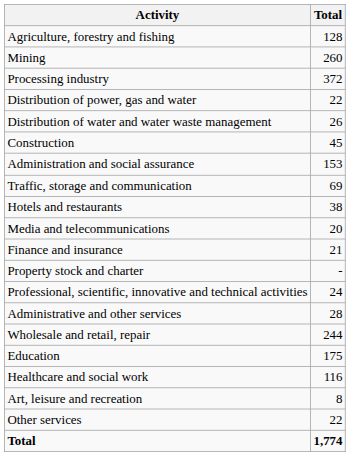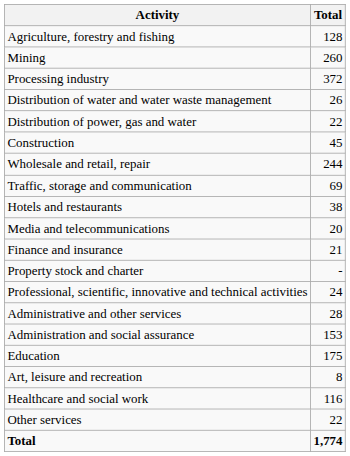 <table class="wikitable sortable" style="font-size:95%;">
 <tr>
 <th>Activity</th>
 <th>Total</th>
 </tr>
 <tr>
 <td>Agriculture, forestry and fishing</td>
 <td align="right">128</td>
 </tr>
 <tr>
 <td>Mining</td>
 <td align="right">260</td>
 </tr>
 <tr>
 <td>Processing industry</td>
 <td align="right">372</td>
 </tr>
 <tr>
+<td>Distribution of water and water waste management</td>
+<td align="right">26</td>
+</tr>
+<tr>
 <td>Distribution of power, gas and water</td>
 <td align="right">22</td>
-</tr>
-<tr>
-<td>Distribution of water and water waste management</td>
-<td align="right">26</td>
 </tr>
 <tr>
 <td>Construction</td>
 <td align="right">45</td>
 </tr>
 <tr>
-<td>Administration and social assurance</td>
-<td align="right">153</td>
+<td>Wholesale and retail, repair</td>
+<td align="right">244</td>
 </tr>
 <tr>
 <td>Traffic, storage and communication</td>
 <td align="right">69</td>
 </tr>
 <tr>
 <td>Hotels and restaurants</td>
 <td align="right">38</td>
 </tr>
 <tr>
 <td>Media and telecommunications</td>
 <td align="right">20</td>
 </tr>
 <tr>
 <td>Finance and insurance</td>
 <td align="right">21</td>
 </tr>
 <tr>
 <td>Property stock and charter</td>
 <td align="right">-</td>
 </tr>
 <tr>
 <td>Professional, scientific, innovative and technical activities</td>
 <td align="right">24</td>
 </tr>
 <tr>
 <td>Administrative and other services</td>
 <td align="right">28</td>
 </tr>
 <tr>
-<td>Wholesale and retail, repair</td>
-<td align="right">244</td>
+<td>Administration and social assurance</td>
+<td align="right">153</td>
 </tr>
 <tr>
 <td>Education</td>
 <td align="right">175</td>
 </tr>
 <tr>
+<td>Art, leisure and recreation</td>
+<td align="right">8</td>
+</tr>
+<tr>
 <td>Healthcare and social work</td>
 <td align="right">116</td>
-</tr>
-<tr>
-<td>Art, leisure and recreation</td>
-<td align="right">8</td>
 </tr>
 <tr>
 <td>Other services</td>
 <td align="right">22</td>
 </tr>
 <tr class="sortbottom">
 <td><strong>Total</strong></td>
 <td align="right"><strong>1,774</strong></td>
 </tr>
 </table>
